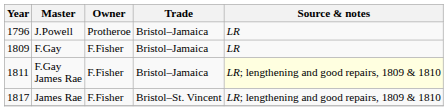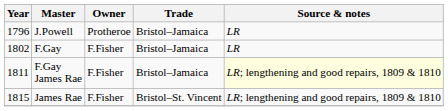 <table class=" wikitable">
 <tr>
 <th>Year</th>
 <th>Master</th>
 <th>Owner</th>
 <th>Trade</th>
 <th>Source & notes</th>
 </tr>
 <tr>
 <td>1796</td>
 <td>J.Powell</td>
 <td>Protheroe</td>
 <td>Bristol–Jamaica</td>
 <td><em>LR</em></td>
 </tr>
 <tr>
-<td>1809</td>
+<td>1802</td>
 <td>F.Gay</td>
 <td>F.Fisher</td>
 <td>Bristol–Jamaica</td>
 <td><em>LR</em></td>
 </tr>
 <tr>
 <td>1811</td>
 <td>F.Gay<br>James Rae</td>
 <td>F.Fisher</td>
 <td>Bristol–Jamaica</td>
 <td style="background: lightyellow;"><em>LR</em>; lengthening and good repairs, 1809 & 1810</td>
 </tr>
 <tr>
-<td>1817</td>
+<td>1815</td>
 <td>James Rae</td>
 <td>F.Fisher</td>
 <td>Bristol–St. Vincent</td>
 <td><em>LR</em>; lengthening and good repairs, 1809 & 1810</td>
 </tr>
 <tr>
 </tr>
 </table>
